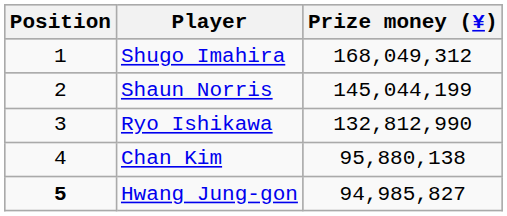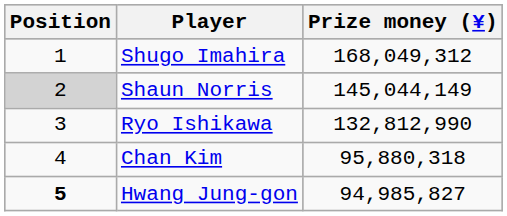 <table class="wikitable">
 <tr>
 <th>Position</th>
 <th>Player</th>
 <th>Prize money (<a href='#'>¥</a>)</th>
 </tr>
 <tr>
 <td align=center>1</td>
 <td> <a href='#'>Shugo Imahira</a></td>
 <td align=center>168,049,312</td>
 </tr>
 <tr>
-<td align=center>2</td>
+<td align=center style="background: lightgrey;">2</td>
 <td> <a href='#'>Shaun Norris</a></td>
-<td align=center>145,044,199</td>
+<td align=center>145,044,149</td>
 </tr>
 <tr>
 <td align=center>3</td>
 <td> <a href='#'>Ryo Ishikawa</a></td>
 <td align=center>132,812,990</td>
 </tr>
 <tr>
 <td align=center>4</td>
 <td> <a href='#'>Chan Kim</a></td>
-<td align=center>95,880,138</td>
+<td align=center>95,880,318</td>
 </tr>
 <tr>
 <td align=center><strong>5</strong></td>
 <td> <a href='#'>Hwang Jung-gon</a></td>
 <td align=center>94,985,827</td>
 </tr>
 </table>
